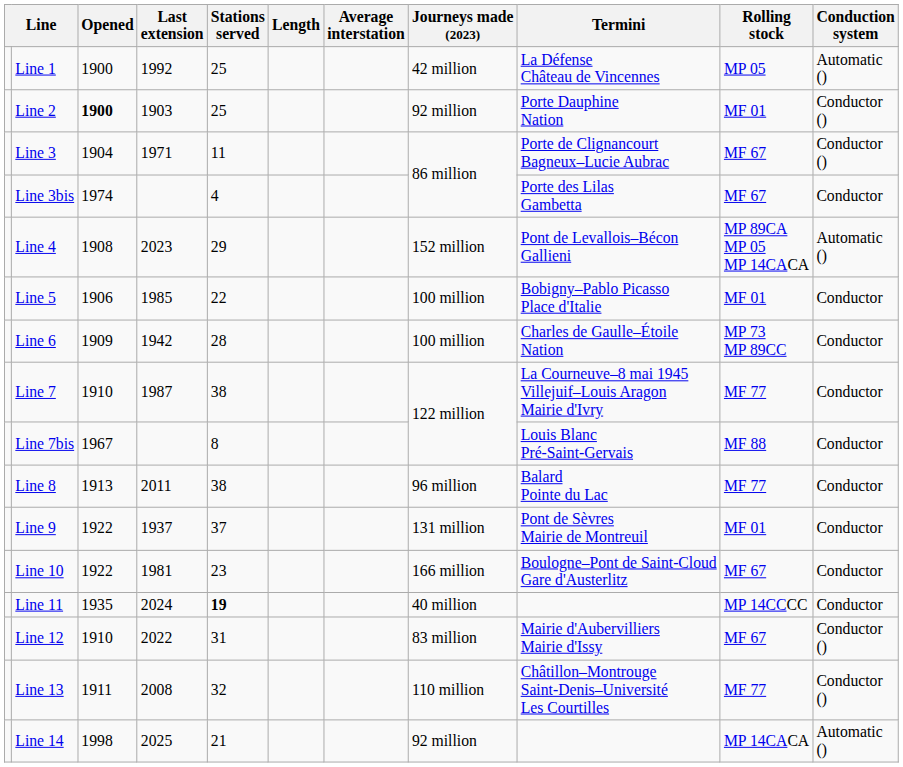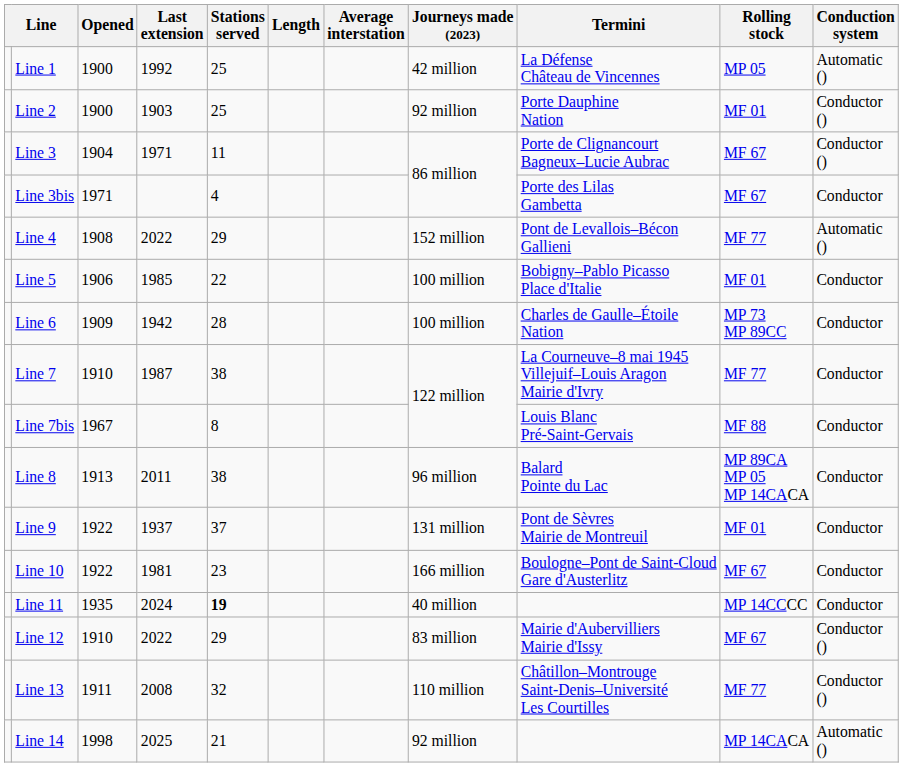 <table class="wikitable sortable" style="text-align:left;">
 <tr>
 <th colspan="2">Line</th>
 <th>Opened</th>
 <th>Last<br>extension</th>
 <th>Stations<br>served</th>
 <th>Length</th>
 <th>Average<br>interstation</th>
 <th>Journeys made<br><small>(2023)</small></th>
 <th>Termini</th>
 <th>Rolling<br>stock</th>
 <th>Conduction<br>system</th>
 </tr>
 <tr>
 <td class="noresize"></td>
 <td style="text-align:left;"><a href='#'>Line 1</a></td>
 <td>1900</td>
 <td>1992</td>
 <td>25</td>
 <td></td>
 <td></td>
 <td>42 million</td>
 <td><a href='#'>La Défense</a><br><a href='#'>Château de Vincennes</a></td>
 <td><a href='#'>MP 05</a></td>
 <td>Automatic<br>()</td>
 </tr>
 <tr>
 <td></td>
 <td style="text-align:left;"><a href='#'>Line 2</a></td>
-<td><strong>1900</strong></td>
+<td>1900</td>
 <td>1903</td>
 <td>25</td>
 <td></td>
 <td></td>
 <td>92 million</td>
 <td><a href='#'>Porte Dauphine</a><br><a href='#'>Nation</a></td>
 <td><a href='#'>MF 01</a></td>
 <td>Conductor<br>()</td>
 </tr>
 <tr>
 <td></td>
 <td style="text-align:left;"><a href='#'>Line 3</a></td>
 <td>1904</td>
 <td>1971</td>
 <td>11</td>
 <td></td>
 <td></td>
 <td rowspan="2">86 million</td>
 <td><a href='#'>Porte de Clignancourt</a><br><a href='#'>Bagneux–Lucie Aubrac</a></td>
 <td><a href='#'>MF 67</a></td>
 <td>Conductor<br>()</td>
 </tr>
 <tr>
 <td></td>
 <td style="text-align:left;"><a href='#'>Line 3bis</a></td>
-<td>1974</td>
+<td>1971</td>
 <td></td>
 <td>4</td>
 <td></td>
 <td></td>
 <td><a href='#'>Porte des Lilas</a><br><a href='#'>Gambetta</a></td>
 <td><a href='#'>MF 67</a></td>
 <td>Conductor</td>
 </tr>
 <tr>
 <td></td>
 <td style="text-align:left;"><a href='#'>Line 4</a></td>
 <td>1908</td>
-<td>2023</td>
+<td>2022</td>
 <td>29</td>
 <td></td>
 <td></td>
 <td>152 million</td>
 <td><a href='#'>Pont de Levallois–Bécon</a><br><a href='#'>Gallieni</a></td>
-<td><a href='#'>MP 89CA</a><br><a href='#'>MP 05</a><br><a href='#'>MP 14CA</a>CA</td>
+<td><a href='#'>MF 77</a></td>
 <td>Automatic<br>()</td>
 </tr>
 <tr>
 <td></td>
 <td style="text-align:left;"><a href='#'>Line 5</a></td>
 <td>1906</td>
 <td>1985</td>
 <td>22</td>
 <td></td>
 <td></td>
 <td>100 million</td>
 <td><a href='#'>Bobigny–Pablo Picasso</a><br><a href='#'>Place d'Italie</a></td>
 <td><a href='#'>MF 01</a></td>
 <td>Conductor</td>
 </tr>
 <tr>
 <td></td>
 <td style="text-align:left;"><a href='#'>Line 6</a></td>
 <td>1909</td>
 <td>1942</td>
 <td>28</td>
 <td></td>
 <td></td>
 <td>100 million</td>
 <td><a href='#'>Charles de Gaulle–Étoile</a><br><a href='#'>Nation</a></td>
 <td><a href='#'>MP 73</a><br><a href='#'>MP 89CC</a></td>
 <td>Conductor</td>
 </tr>
 <tr>
 <td></td>
 <td style="text-align:left;"><a href='#'>Line 7</a></td>
 <td>1910</td>
 <td>1987</td>
 <td>38</td>
 <td></td>
 <td></td>
 <td rowspan="2">122 million</td>
 <td><a href='#'>La Courneuve–8 mai 1945</a><br><a href='#'>Villejuif–Louis Aragon</a><br><a href='#'>Mairie d'Ivry</a></td>
 <td><a href='#'>MF 77</a></td>
 <td>Conductor</td>
 </tr>
 <tr>
 <td></td>
 <td style="text-align:left;"><a href='#'>Line 7bis</a></td>
 <td>1967</td>
 <td></td>
 <td>8</td>
 <td></td>
 <td></td>
 <td><a href='#'>Louis Blanc</a><br><a href='#'>Pré-Saint-Gervais</a></td>
 <td><a href='#'>MF 88</a></td>
 <td>Conductor</td>
 </tr>
 <tr>
 <td></td>
 <td style="text-align:left;"><a href='#'>Line 8</a></td>
 <td>1913</td>
 <td>2011</td>
 <td>38</td>
 <td></td>
 <td></td>
 <td>96 million</td>
 <td><a href='#'>Balard</a><br><a href='#'>Pointe du Lac</a></td>
-<td><a href='#'>MF 77</a></td>
+<td><a href='#'>MP 89CA</a><br><a href='#'>MP 05</a><br><a href='#'>MP 14CA</a>CA</td>
 <td>Conductor</td>
 </tr>
 <tr>
 <td></td>
 <td style="text-align:left;"><a href='#'>Line 9</a></td>
 <td>1922</td>
 <td>1937</td>
 <td>37</td>
 <td></td>
 <td></td>
 <td>131 million</td>
 <td><a href='#'>Pont de Sèvres</a><br><a href='#'>Mairie de Montreuil</a></td>
 <td><a href='#'>MF 01</a></td>
 <td>Conductor</td>
 </tr>
 <tr>
 <td></td>
 <td style="text-align:left;"><a href='#'>Line 10</a></td>
 <td>1922</td>
 <td>1981</td>
 <td>23</td>
 <td></td>
 <td></td>
 <td>166 million</td>
 <td><a href='#'>Boulogne–Pont de Saint-Cloud</a><br><a href='#'>Gare d'Austerlitz</a></td>
 <td><a href='#'>MF 67</a></td>
 <td>Conductor</td>
 </tr>
 <tr>
 <td></td>
 <td style="text-align:left;"><a href='#'>Line 11</a></td>
 <td>1935</td>
 <td>2024</td>
 <td><strong>19</strong></td>
 <td></td>
 <td></td>
 <td>40 million</td>
 <td><br></td>
 <td><a href='#'>MP 14CC</a>CC</td>
 <td>Conductor</td>
 </tr>
 <tr>
 <td></td>
 <td style="text-align:left;"><a href='#'>Line 12</a></td>
 <td>1910</td>
 <td>2022</td>
-<td>31</td>
+<td>29</td>
 <td></td>
 <td></td>
 <td>83 million</td>
 <td><a href='#'>Mairie d'Aubervilliers</a><br><a href='#'>Mairie d'Issy</a></td>
 <td><a href='#'>MF 67</a></td>
 <td>Conductor<br>()</td>
 </tr>
 <tr>
 <td></td>
 <td style="text-align:left;"><a href='#'>Line 13</a></td>
 <td>1911</td>
 <td>2008</td>
 <td>32</td>
 <td></td>
 <td></td>
 <td>110 million</td>
 <td><a href='#'>Châtillon–Montrouge</a><br><a href='#'>Saint-Denis–Université</a><br><a href='#'>Les Courtilles</a></td>
 <td><a href='#'>MF 77</a></td>
 <td>Conductor<br>()</td>
 </tr>
 <tr>
 <td></td>
 <td style="text-align:left;"><a href='#'>Line 14</a></td>
 <td>1998</td>
 <td>2025</td>
 <td>21</td>
 <td></td>
 <td></td>
 <td>92 million</td>
 <td><br></td>
 <td><a href='#'>MP 14CA</a>CA</td>
 <td>Automatic<br>()</td>
 </tr>
 </table>
